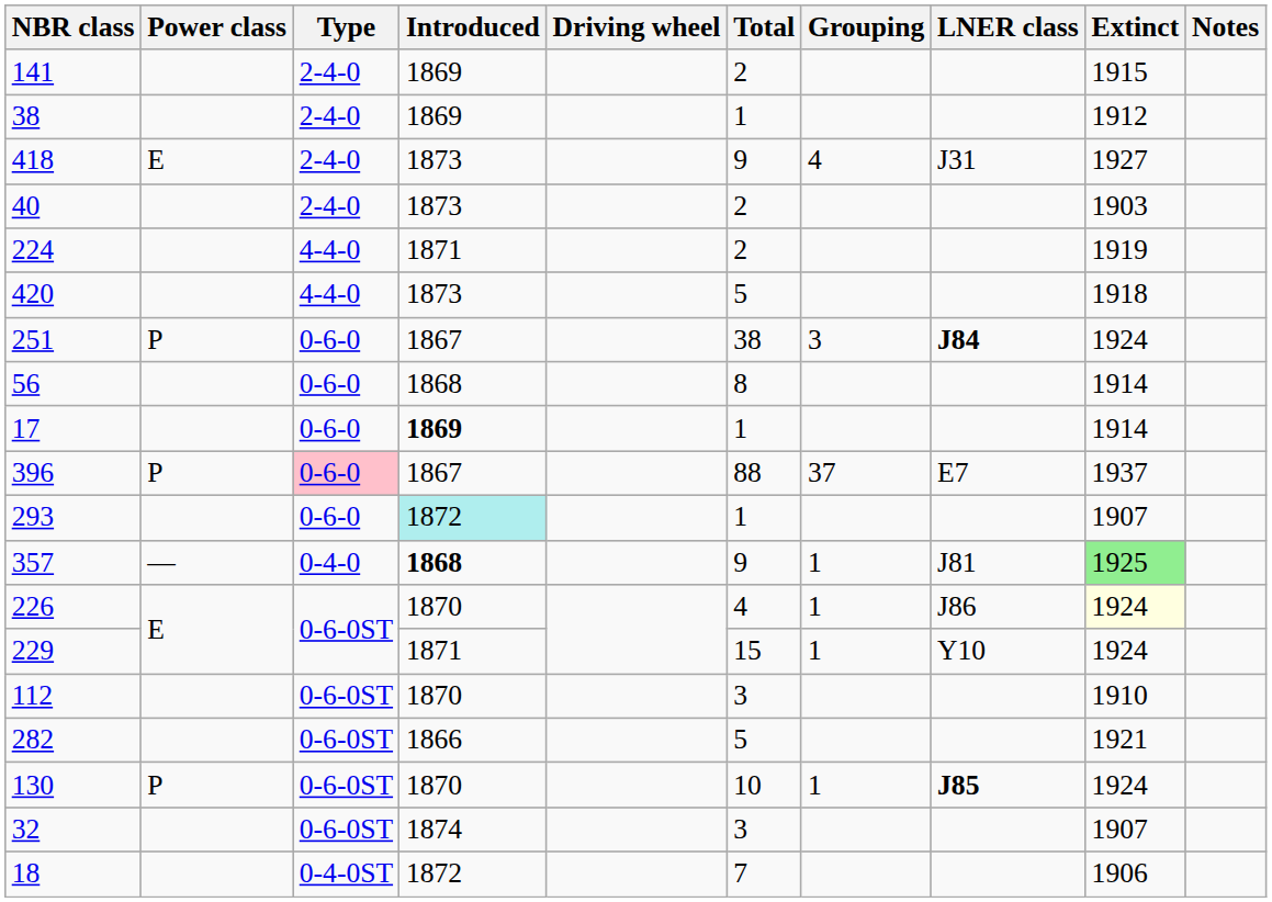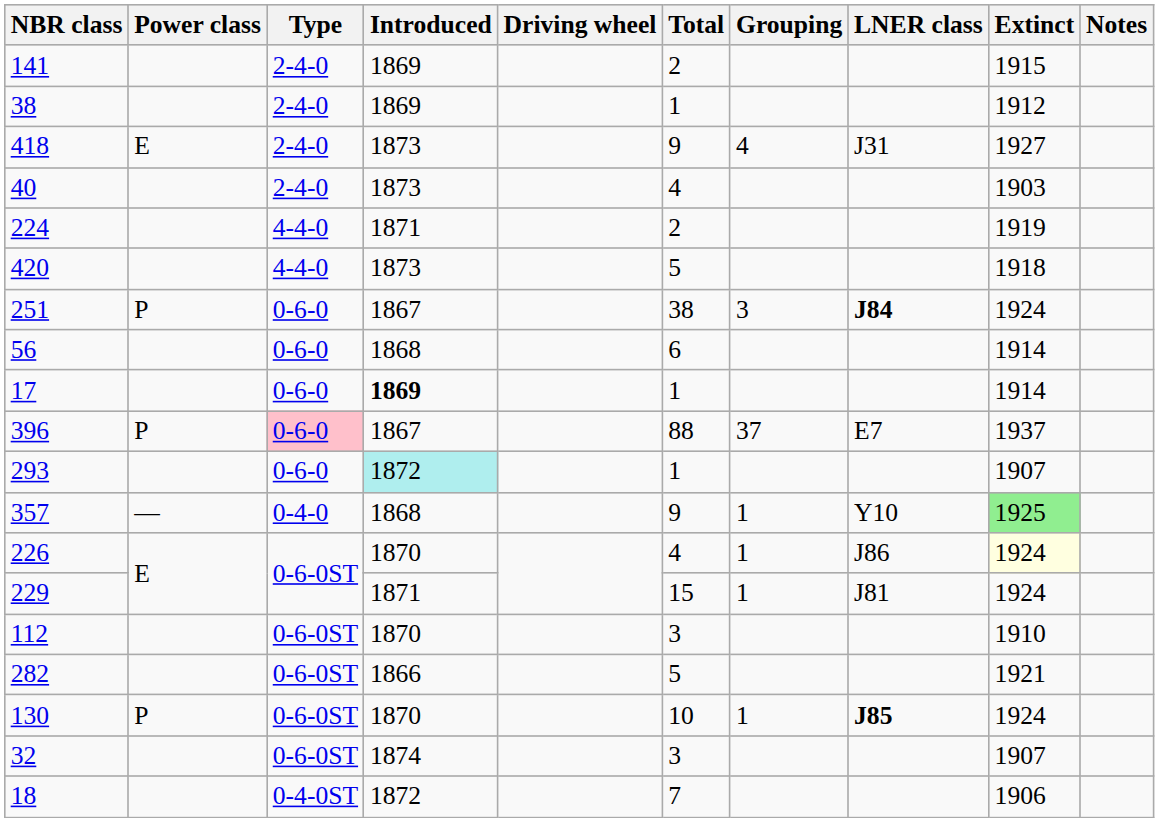 <table class=wikitable>
 <tr>
 <th>NBR class</th>
 <th>Power class</th>
 <th>Type</th>
 <th>Introduced</th>
 <th>Driving wheel</th>
 <th>Total</th>
 <th>Grouping</th>
 <th>LNER class</th>
 <th>Extinct</th>
 <th>Notes</th>
 </tr>
 <tr>
 <td><a href='#'>141</a></td>
 <td></td>
 <td><a href='#'>2-4-0</a></td>
 <td>1869</td>
 <td></td>
 <td>2</td>
 <td></td>
 <td></td>
 <td>1915</td>
 <td></td>
 </tr>
 <tr>
 <td><a href='#'>38</a></td>
 <td></td>
 <td><a href='#'>2-4-0</a></td>
 <td>1869</td>
 <td></td>
 <td>1</td>
 <td></td>
 <td></td>
 <td>1912</td>
 <td></td>
 </tr>
 <tr>
 <td><a href='#'>418</a></td>
 <td>E</td>
 <td><a href='#'>2-4-0</a></td>
 <td>1873</td>
 <td></td>
 <td>9</td>
 <td>4</td>
 <td>J31</td>
 <td>1927</td>
 <td></td>
 </tr>
 <tr>
 <td><a href='#'>40</a></td>
 <td></td>
 <td><a href='#'>2-4-0</a></td>
 <td>1873</td>
 <td></td>
-<td>2</td>
+<td>4</td>
 <td></td>
 <td></td>
 <td>1903</td>
 <td></td>
 </tr>
 <tr>
 <td><a href='#'>224</a></td>
 <td></td>
 <td><a href='#'>4-4-0</a></td>
 <td>1871</td>
 <td></td>
 <td>2</td>
 <td></td>
 <td></td>
 <td>1919</td>
 <td></td>
 </tr>
 <tr>
 <td><a href='#'>420</a></td>
 <td></td>
 <td><a href='#'>4-4-0</a></td>
 <td>1873</td>
 <td></td>
 <td>5</td>
 <td></td>
 <td></td>
 <td>1918</td>
 <td></td>
 </tr>
 <tr>
 <td><a href='#'>251</a></td>
 <td>P</td>
 <td><a href='#'>0-6-0</a></td>
 <td>1867</td>
 <td></td>
 <td>38</td>
 <td>3</td>
 <td><strong>J84</strong></td>
 <td>1924</td>
 <td></td>
 </tr>
 <tr>
 <td><a href='#'>56</a></td>
 <td></td>
 <td><a href='#'>0-6-0</a></td>
 <td>1868</td>
 <td></td>
-<td>8</td>
+<td>6</td>
 <td></td>
 <td></td>
 <td>1914</td>
 <td></td>
 </tr>
 <tr>
 <td><a href='#'>17</a></td>
 <td></td>
 <td><a href='#'>0-6-0</a></td>
 <td><strong>1869</strong></td>
 <td></td>
 <td>1</td>
 <td></td>
 <td></td>
 <td>1914</td>
 <td></td>
 </tr>
 <tr>
 <td><a href='#'>396</a></td>
 <td>P</td>
 <td style="background: pink;"><a href='#'>0-6-0</a></td>
 <td>1867</td>
 <td></td>
 <td>88</td>
 <td>37</td>
 <td>E7</td>
 <td>1937</td>
 <td></td>
 </tr>
 <tr>
 <td><a href='#'>293</a></td>
 <td></td>
 <td><a href='#'>0-6-0</a></td>
 <td style="background: paleturquoise;">1872</td>
 <td></td>
 <td>1</td>
 <td></td>
 <td></td>
 <td>1907</td>
 <td></td>
 </tr>
 <tr>
 <td><a href='#'>357</a></td>
 <td>—</td>
 <td><a href='#'>0-4-0</a></td>
-<td><strong>1868</strong></td>
+<td>1868</td>
 <td></td>
 <td>9</td>
 <td>1</td>
-<td>J81</td>
+<td>Y10</td>
 <td style="background: lightgreen;">1925</td>
 <td></td>
 </tr>
 <tr>
 <td><a href='#'>226</a></td>
 <td rowspan=2>E</td>
 <td rowspan=2><a href='#'>0-6-0ST</a></td>
 <td>1870</td>
 <td rowspan=2></td>
 <td>4</td>
 <td>1</td>
 <td>J86</td>
 <td style="background: lightyellow;">1924</td>
 <td></td>
 </tr>
 <tr>
 <td><a href='#'>229</a></td>
 <td>1871</td>
 <td>15</td>
 <td>1</td>
-<td>Y10</td>
+<td>J81</td>
 <td>1924</td>
 <td></td>
 </tr>
 <tr>
 <td><a href='#'>112</a></td>
 <td></td>
 <td><a href='#'>0-6-0ST</a></td>
 <td>1870</td>
 <td></td>
 <td>3</td>
 <td></td>
 <td></td>
 <td>1910</td>
 <td></td>
 </tr>
 <tr>
 <td><a href='#'>282</a></td>
 <td></td>
 <td><a href='#'>0-6-0ST</a></td>
 <td>1866</td>
 <td></td>
 <td>5</td>
 <td></td>
 <td></td>
 <td>1921</td>
 <td></td>
 </tr>
 <tr>
 <td><a href='#'>130</a></td>
 <td>P</td>
 <td><a href='#'>0-6-0ST</a></td>
 <td>1870</td>
 <td></td>
 <td>10</td>
 <td>1</td>
 <td><strong>J85</strong></td>
 <td>1924</td>
 <td></td>
 </tr>
 <tr>
 <td><a href='#'>32</a></td>
 <td></td>
 <td><a href='#'>0-6-0ST</a></td>
 <td>1874</td>
 <td></td>
 <td>3</td>
 <td></td>
 <td></td>
 <td>1907</td>
 <td></td>
 </tr>
 <tr>
 <td><a href='#'>18</a></td>
 <td></td>
 <td><a href='#'>0-4-0ST</a></td>
 <td>1872</td>
 <td></td>
 <td>7</td>
 <td></td>
 <td></td>
 <td>1906</td>
 <td></td>
 </tr>
 </table>
